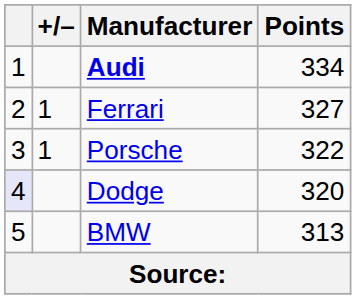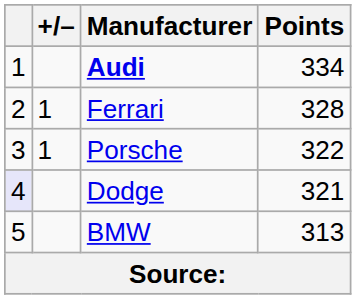 <table class="wikitable" style="font-size: 95%;">
 <tr>
 <th scope="col"></th>
 <th scope="col">+/–</th>
 <th scope="col">Manufacturer</th>
 <th scope="col">Points</th>
 </tr>
 <tr>
 <td align=center>1</td>
 <td align="left"></td>
 <td><strong> <a href='#'>Audi</a></strong></td>
 <td align=right>334</td>
 </tr>
 <tr>
 <td align=center>2</td>
 <td align="left"> 1</td>
 <td> <a href='#'>Ferrari</a></td>
-<td align=right>327</td>
+<td align=right>328</td>
 </tr>
 <tr>
 <td align=center>3</td>
 <td align="left"> 1</td>
 <td> <a href='#'>Porsche</a></td>
 <td align=right>322</td>
 </tr>
 <tr>
 <td align=center style="background: lavender;">4</td>
 <td align="left"></td>
 <td> <a href='#'>Dodge</a></td>
-<td align=right>320</td>
+<td align=right>321</td>
 </tr>
 <tr>
 <td align=center>5</td>
 <td align="left"></td>
 <td> <a href='#'>BMW</a></td>
 <td align=right>313</td>
 </tr>
 <tr>
 <th colspan=5>Source:</th>
 </tr>
 </table>
